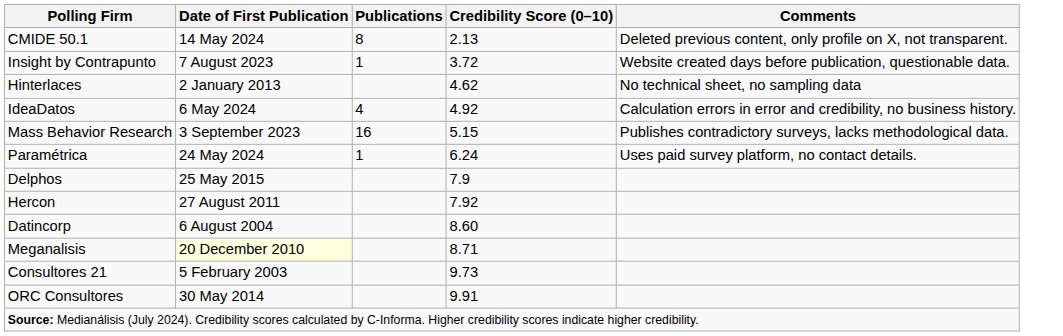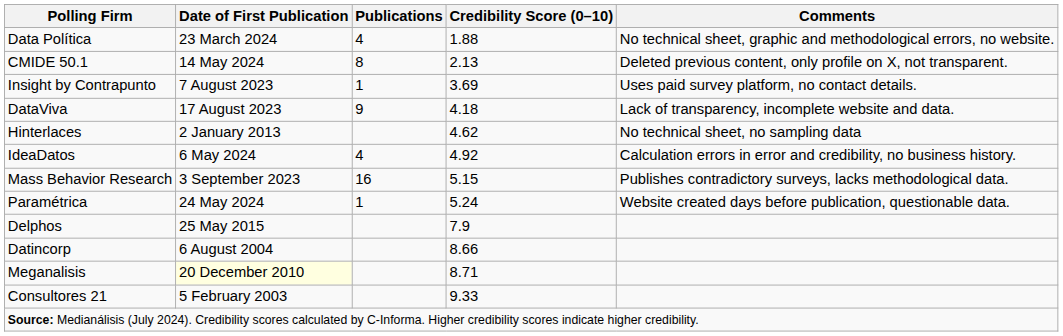 <table class="wikitable sortable">
 <tr>
 <th>Polling Firm</th>
 <th>Date of First Publication</th>
 <th>Publications</th>
 <th>Credibility Score (0–10)</th>
 <th>Comments</th>
+</tr>
+<tr>
+<td>Data Política</td>
+<td>23 March 2024</td>
+<td>4</td>
+<td>1.88</td>
+<td>No technical sheet, graphic and methodological errors, no website.</td>
 </tr>
 <tr>
 <td>CMIDE 50.1</td>
 <td>14 May 2024</td>
 <td>8</td>
 <td>2.13</td>
 <td>Deleted previous content, only profile on X, not transparent.</td>
 </tr>
 <tr>
 <td>Insight by Contrapunto</td>
 <td>7 August 2023</td>
 <td>1</td>
-<td>3.72</td>
-<td>Website created days before publication, questionable data.</td>
+<td>3.69</td>
+<td>Uses paid survey platform, no contact details.</td>
+</tr>
+<tr>
+<td>DataViva</td>
+<td>17 August 2023</td>
+<td>9</td>
+<td>4.18</td>
+<td>Lack of transparency, incomplete website and data.</td>
 </tr>
 <tr>
 <td>Hinterlaces</td>
 <td>2 January 2013</td>
 <td></td>
 <td>4.62</td>
 <td>No technical sheet, no sampling data</td>
 </tr>
 <tr>
 <td>IdeaDatos</td>
 <td>6 May 2024</td>
 <td>4</td>
 <td>4.92</td>
 <td>Calculation errors in error and credibility, no business history.</td>
 </tr>
 <tr>
 <td>Mass Behavior Research</td>
 <td>3 September 2023</td>
 <td>16</td>
 <td>5.15</td>
 <td>Publishes contradictory surveys, lacks methodological data.</td>
 </tr>
 <tr>
 <td>Paramétrica</td>
 <td>24 May 2024</td>
 <td>1</td>
-<td>6.24</td>
-<td>Uses paid survey platform, no contact details.</td>
+<td>5.24</td>
+<td>Website created days before publication, questionable data.</td>
 </tr>
 <tr>
 <td>Delphos</td>
 <td>25 May 2015</td>
 <td></td>
 <td>7.9</td>
 <td></td>
 </tr>
 <tr>
-<td>Hercon</td>
-<td>27 August 2011</td>
-<td></td>
-<td>7.92</td>
-<td></td>
-</tr>
-<tr>
 <td>Datincorp</td>
 <td>6 August 2004</td>
 <td></td>
-<td>8.60</td>
+<td>8.66</td>
 <td></td>
 </tr>
 <tr>
 <td>Meganalisis</td>
 <td style="background: lightyellow;">20 December 2010</td>
 <td></td>
 <td>8.71</td>
 <td></td>
 </tr>
 <tr>
 <td>Consultores 21</td>
 <td>5 February 2003</td>
 <td></td>
-<td>9.73</td>
-<td></td>
-</tr>
-<tr>
-<td>ORC Consultores</td>
-<td>30 May 2014</td>
-<td></td>
-<td>9.91</td>
+<td>9.33</td>
 <td></td>
 </tr>
 <tr>
 <td colspan="5"><small><strong>Source:</strong> Medianálisis (July 2024). Credibility scores calculated by C-Informa. Higher credibility scores indicate higher credibility.</small></td>
 </tr>
 </table>
